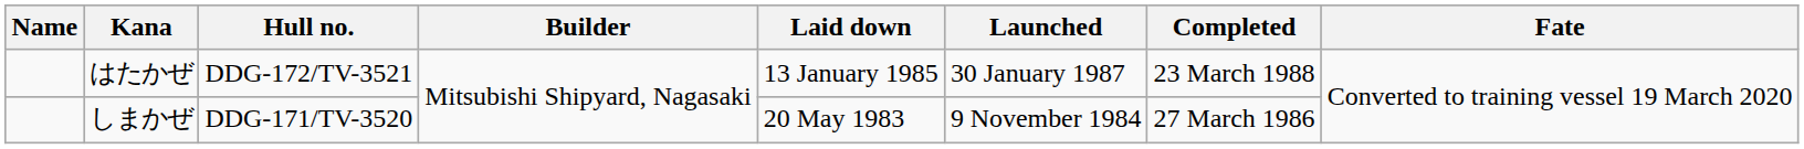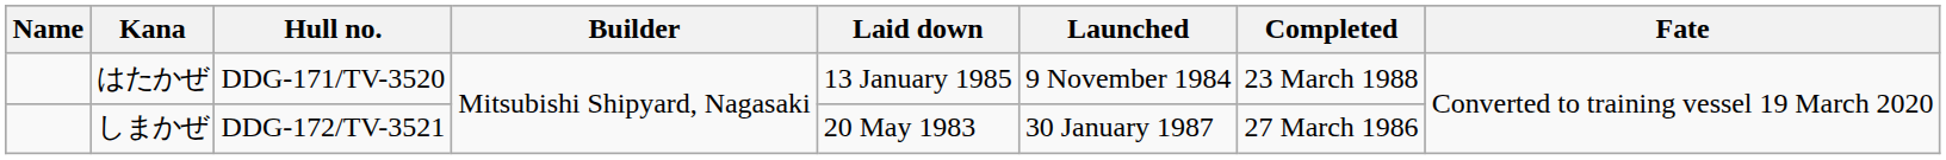 <table class="wikitable" style="font-size:90%;">
 <tr>
 <th>Name</th>
 <th>Kana</th>
 <th>Hull no.</th>
 <th>Builder</th>
 <th>Laid down</th>
 <th>Launched</th>
 <th>Completed</th>
 <th>Fate</th>
 </tr>
 <tr>
 <td></td>
 <td>はたかぜ</td>
-<td>DDG-172/TV-3521</td>
+<td>DDG-171/TV-3520</td>
 <td rowspan="2">Mitsubishi Shipyard, Nagasaki</td>
 <td>13 January 1985</td>
-<td>30 January 1987</td>
+<td>9 November 1984</td>
 <td>23 March 1988</td>
 <td rowspan="2">Converted to training vessel 19 March 2020</td>
 </tr>
 <tr>
 <td></td>
 <td>しまかぜ</td>
-<td>DDG-171/TV-3520</td>
+<td>DDG-172/TV-3521</td>
 <td>20 May 1983</td>
-<td>9 November 1984</td>
+<td>30 January 1987</td>
 <td>27 March 1986</td>
 </tr>
 </table>
